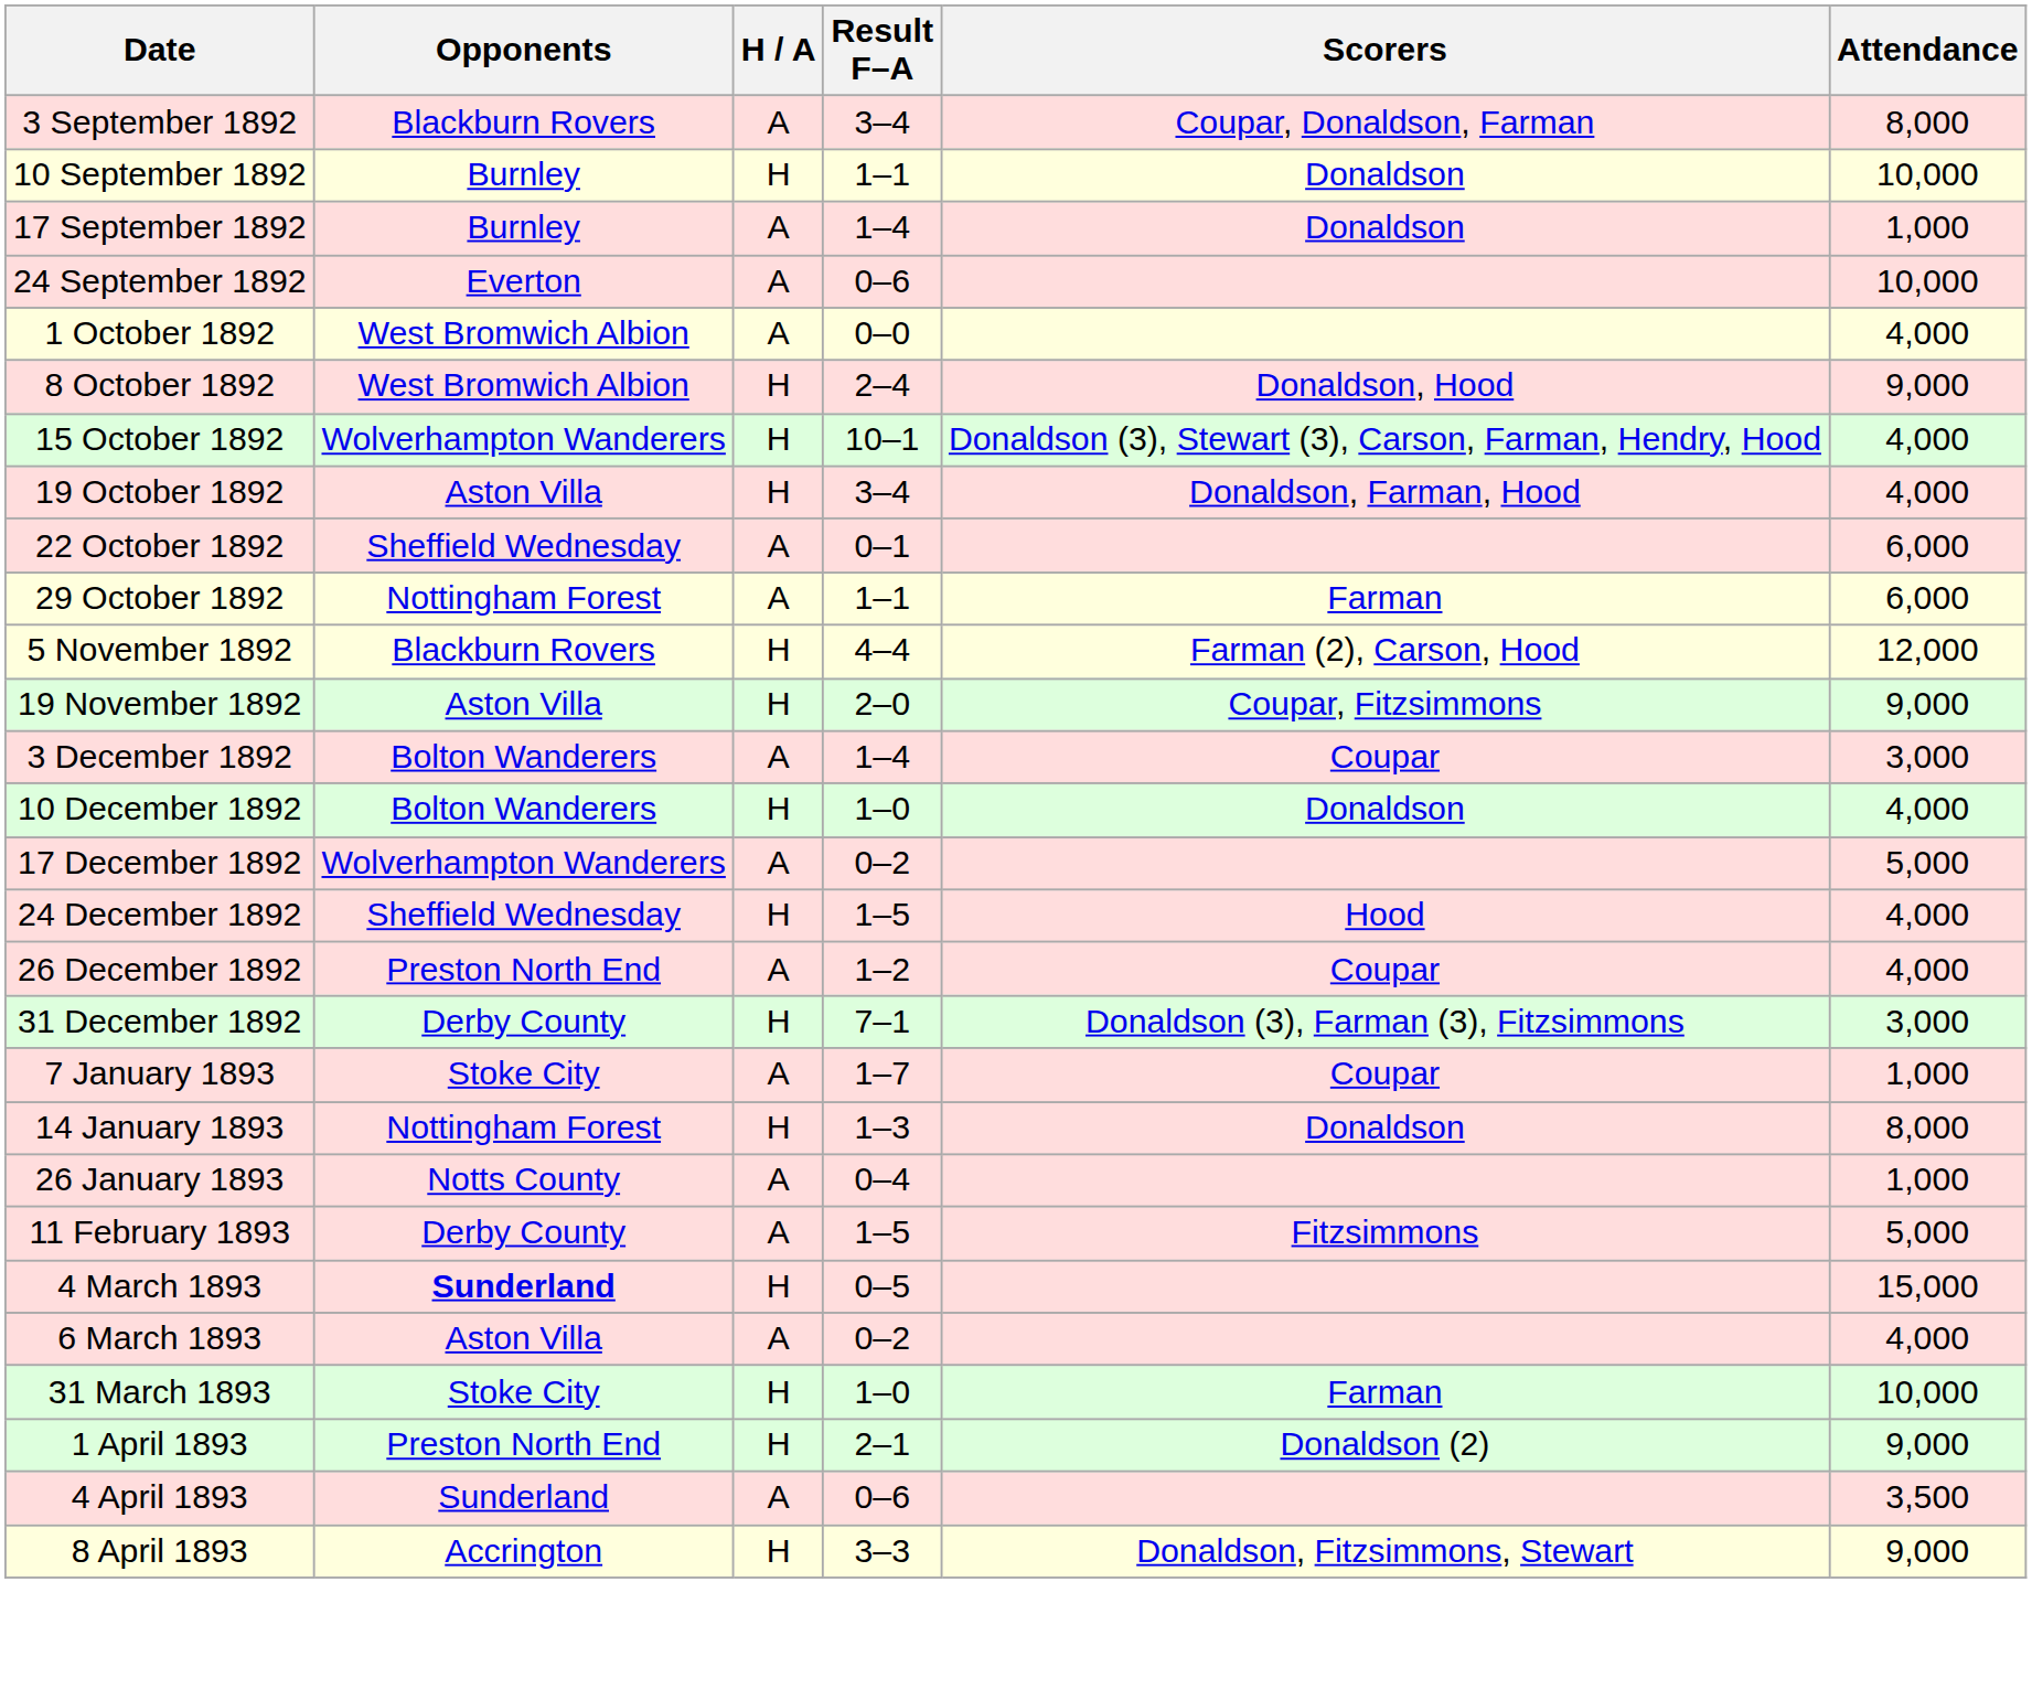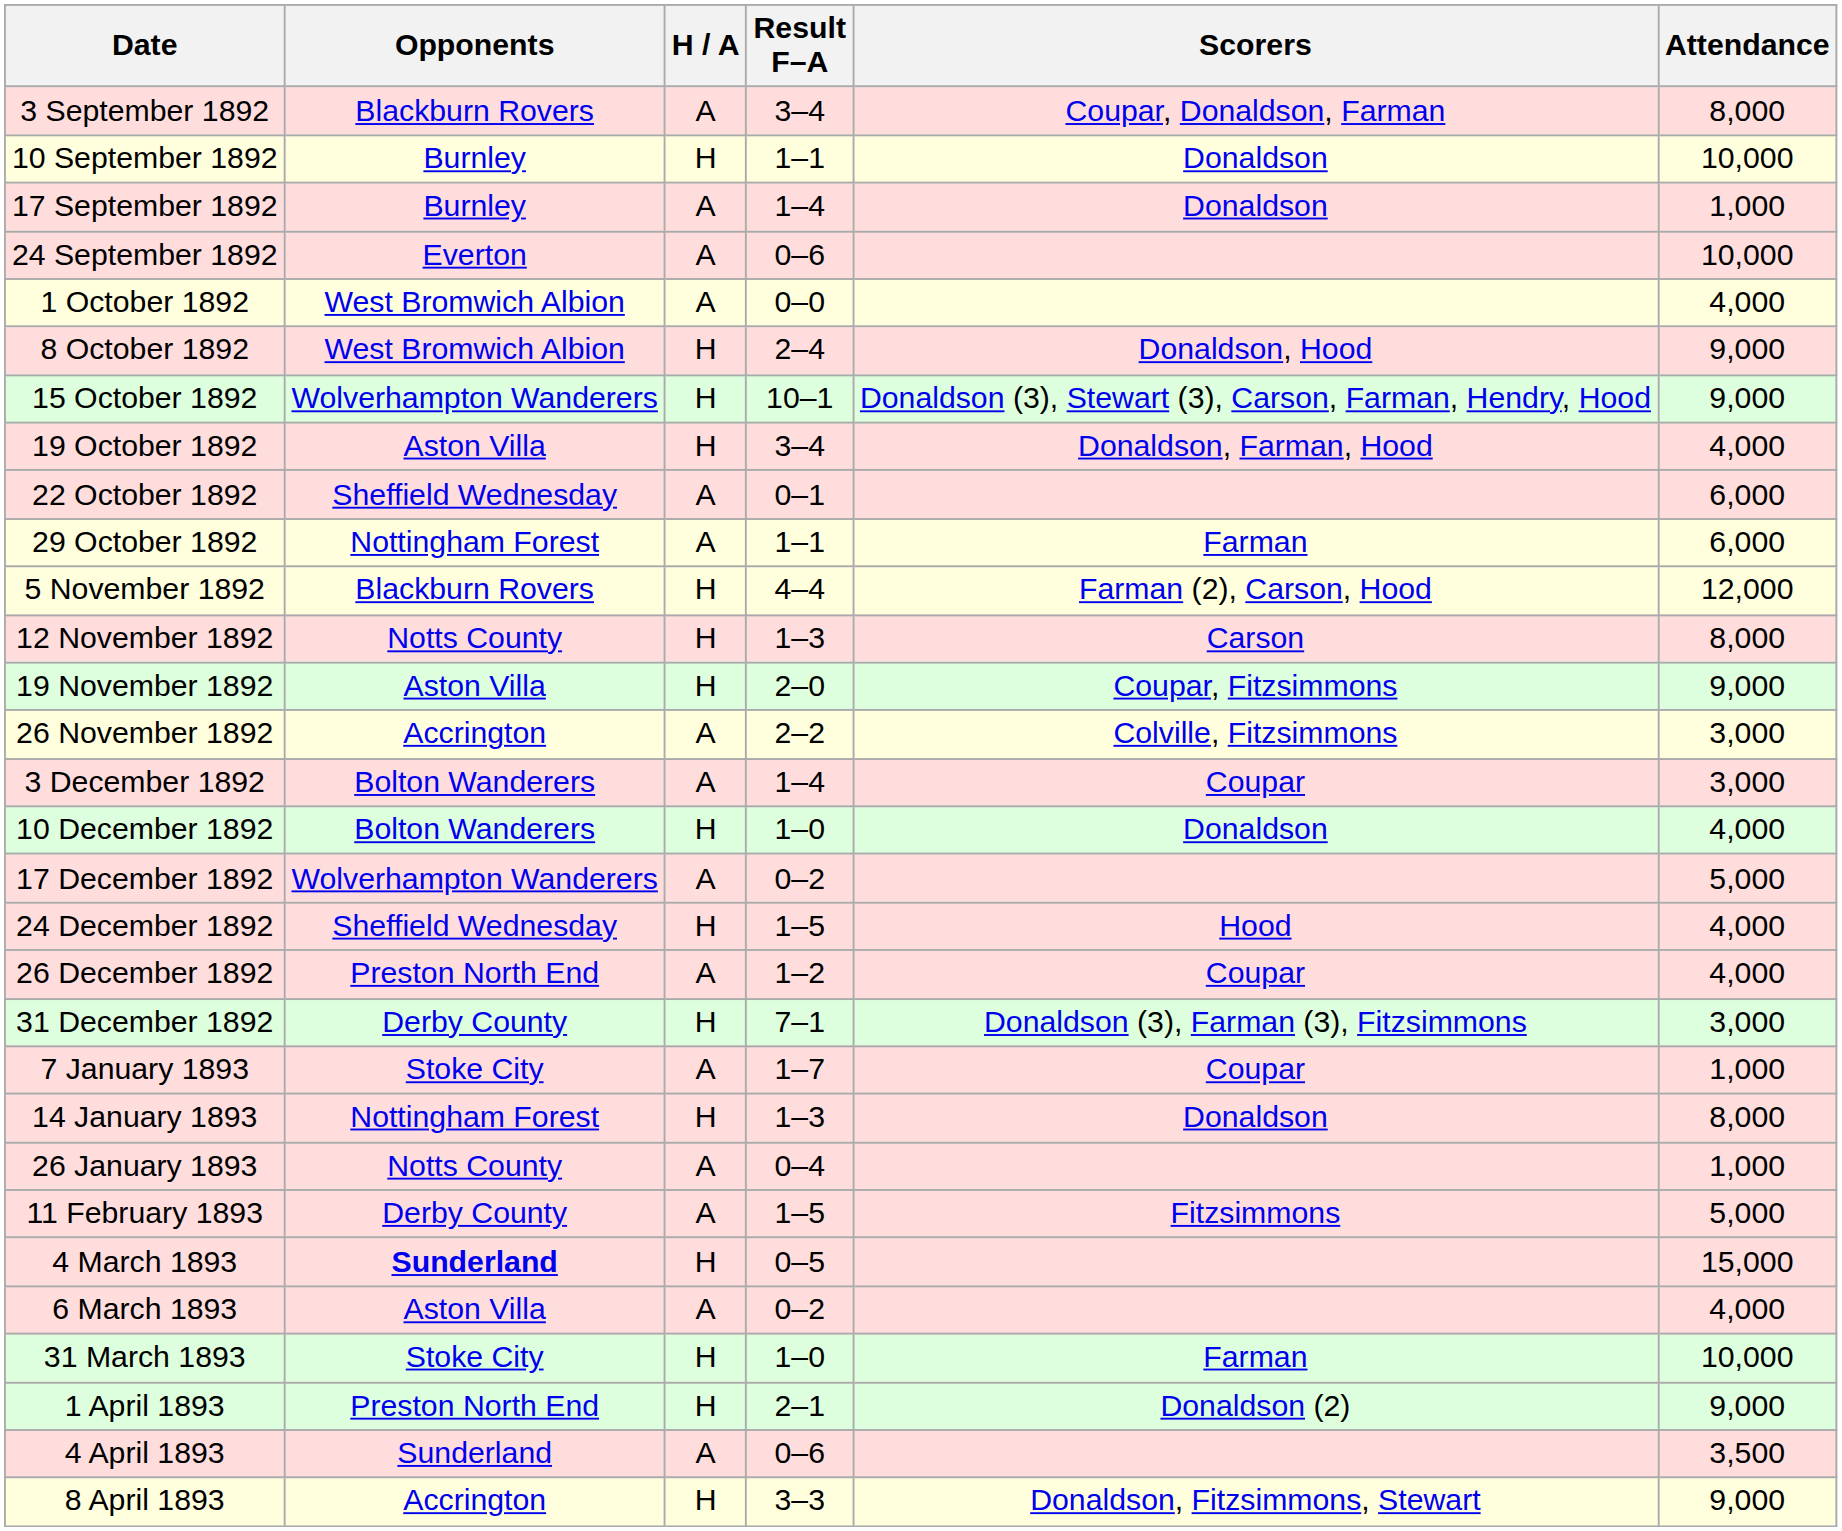 <table class="wikitable" style="text-align:center">
 <tr>
 <th>Date</th>
 <th>Opponents</th>
 <th>H / A</th>
 <th>Result<br>F–A</th>
 <th>Scorers</th>
 <th>Attendance</th>
 </tr>
 <tr bgcolor="#ffdddd">
 <td>3 September 1892</td>
 <td><a href='#'>Blackburn Rovers</a></td>
 <td>A</td>
 <td>3–4</td>
 <td><a href='#'>Coupar</a>, <a href='#'>Donaldson</a>, <a href='#'>Farman</a></td>
 <td>8,000</td>
 </tr>
 <tr bgcolor="#ffffdd">
 <td>10 September 1892</td>
 <td><a href='#'>Burnley</a></td>
 <td>H</td>
 <td>1–1</td>
 <td><a href='#'>Donaldson</a></td>
 <td>10,000</td>
 </tr>
 <tr bgcolor="#ffdddd">
 <td>17 September 1892</td>
 <td><a href='#'>Burnley</a></td>
 <td>A</td>
 <td>1–4</td>
 <td><a href='#'>Donaldson</a></td>
 <td>1,000</td>
 </tr>
 <tr bgcolor="#ffdddd">
 <td>24 September 1892</td>
 <td><a href='#'>Everton</a></td>
 <td>A</td>
 <td>0–6</td>
 <td></td>
 <td>10,000</td>
 </tr>
 <tr bgcolor="#ffffdd">
 <td>1 October 1892</td>
 <td><a href='#'>West Bromwich Albion</a></td>
 <td>A</td>
 <td>0–0</td>
 <td></td>
 <td>4,000</td>
 </tr>
 <tr bgcolor="#ffdddd">
 <td>8 October 1892</td>
 <td><a href='#'>West Bromwich Albion</a></td>
 <td>H</td>
 <td>2–4</td>
 <td><a href='#'>Donaldson</a>, <a href='#'>Hood</a></td>
 <td>9,000</td>
 </tr>
 <tr bgcolor="#ddffdd">
 <td>15 October 1892</td>
 <td><a href='#'>Wolverhampton Wanderers</a></td>
 <td>H</td>
 <td>10–1</td>
 <td><a href='#'>Donaldson</a> (3), <a href='#'>Stewart</a> (3), <a href='#'>Carson</a>, <a href='#'>Farman</a>, <a href='#'>Hendry</a>, <a href='#'>Hood</a></td>
-<td>4,000</td>
+<td>9,000</td>
 </tr>
 <tr bgcolor="#ffdddd">
 <td>19 October 1892</td>
 <td><a href='#'>Aston Villa</a></td>
 <td>H</td>
 <td>3–4</td>
 <td><a href='#'>Donaldson</a>, <a href='#'>Farman</a>, <a href='#'>Hood</a></td>
 <td>4,000</td>
 </tr>
 <tr bgcolor="#ffdddd">
 <td>22 October 1892</td>
 <td><a href='#'>Sheffield Wednesday</a></td>
 <td>A</td>
 <td>0–1</td>
 <td></td>
 <td>6,000</td>
 </tr>
 <tr bgcolor="#ffffdd">
 <td>29 October 1892</td>
 <td><a href='#'>Nottingham Forest</a></td>
 <td>A</td>
 <td>1–1</td>
 <td><a href='#'>Farman</a></td>
 <td>6,000</td>
 </tr>
 <tr bgcolor="#ffffdd">
 <td>5 November 1892</td>
 <td><a href='#'>Blackburn Rovers</a></td>
 <td>H</td>
 <td>4–4</td>
 <td><a href='#'>Farman</a> (2), <a href='#'>Carson</a>, <a href='#'>Hood</a></td>
 <td>12,000</td>
 </tr>
+<tr bgcolor="#ffdddd">
+<td>12 November 1892</td>
+<td><a href='#'>Notts County</a></td>
+<td>H</td>
+<td>1–3</td>
+<td><a href='#'>Carson</a></td>
+<td>8,000</td>
+</tr>
 <tr bgcolor="#ddffdd">
 <td>19 November 1892</td>
 <td><a href='#'>Aston Villa</a></td>
 <td>H</td>
 <td>2–0</td>
 <td><a href='#'>Coupar</a>, <a href='#'>Fitzsimmons</a></td>
 <td>9,000</td>
+</tr>
+<tr bgcolor="#ffffdd">
+<td>26 November 1892</td>
+<td><a href='#'>Accrington</a></td>
+<td>A</td>
+<td>2–2</td>
+<td><a href='#'>Colville</a>, <a href='#'>Fitzsimmons</a></td>
+<td>3,000</td>
 </tr>
 <tr bgcolor="#ffdddd">
 <td>3 December 1892</td>
 <td><a href='#'>Bolton Wanderers</a></td>
 <td>A</td>
 <td>1–4</td>
 <td><a href='#'>Coupar</a></td>
 <td>3,000</td>
 </tr>
 <tr bgcolor="#ddffdd">
 <td>10 December 1892</td>
 <td><a href='#'>Bolton Wanderers</a></td>
 <td>H</td>
 <td>1–0</td>
 <td><a href='#'>Donaldson</a></td>
 <td>4,000</td>
 </tr>
 <tr bgcolor="#ffdddd">
 <td>17 December 1892</td>
 <td><a href='#'>Wolverhampton Wanderers</a></td>
 <td>A</td>
 <td>0–2</td>
 <td></td>
 <td>5,000</td>
 </tr>
 <tr bgcolor="#ffdddd">
 <td>24 December 1892</td>
 <td><a href='#'>Sheffield Wednesday</a></td>
 <td>H</td>
 <td>1–5</td>
 <td><a href='#'>Hood</a></td>
 <td>4,000</td>
 </tr>
 <tr bgcolor="#ffdddd">
 <td>26 December 1892</td>
 <td><a href='#'>Preston North End</a></td>
 <td>A</td>
 <td>1–2</td>
 <td><a href='#'>Coupar</a></td>
 <td>4,000</td>
 </tr>
 <tr bgcolor="#ddffdd">
 <td>31 December 1892</td>
 <td><a href='#'>Derby County</a></td>
 <td>H</td>
 <td>7–1</td>
 <td><a href='#'>Donaldson</a> (3), <a href='#'>Farman</a> (3), <a href='#'>Fitzsimmons</a></td>
 <td>3,000</td>
 </tr>
 <tr bgcolor="#ffdddd">
 <td>7 January 1893</td>
 <td><a href='#'>Stoke City</a></td>
 <td>A</td>
 <td>1–7</td>
 <td><a href='#'>Coupar</a></td>
 <td>1,000</td>
 </tr>
 <tr bgcolor="#ffdddd">
 <td>14 January 1893</td>
 <td><a href='#'>Nottingham Forest</a></td>
 <td>H</td>
 <td>1–3</td>
 <td><a href='#'>Donaldson</a></td>
 <td>8,000</td>
 </tr>
 <tr bgcolor="#ffdddd">
 <td>26 January 1893</td>
 <td><a href='#'>Notts County</a></td>
 <td>A</td>
 <td>0–4</td>
 <td></td>
 <td>1,000</td>
 </tr>
 <tr bgcolor="#ffdddd">
 <td>11 February 1893</td>
 <td><a href='#'>Derby County</a></td>
 <td>A</td>
 <td>1–5</td>
 <td><a href='#'>Fitzsimmons</a></td>
 <td>5,000</td>
 </tr>
 <tr bgcolor="#ffdddd">
 <td>4 March 1893</td>
 <td><strong><a href='#'>Sunderland</a></strong></td>
 <td>H</td>
 <td>0–5</td>
 <td></td>
 <td>15,000</td>
 </tr>
 <tr bgcolor="#ffdddd">
 <td>6 March 1893</td>
 <td><a href='#'>Aston Villa</a></td>
 <td>A</td>
 <td>0–2</td>
 <td></td>
 <td>4,000</td>
 </tr>
 <tr bgcolor="#ddffdd">
 <td>31 March 1893</td>
 <td><a href='#'>Stoke City</a></td>
 <td>H</td>
 <td>1–0</td>
 <td><a href='#'>Farman</a></td>
 <td>10,000</td>
 </tr>
 <tr bgcolor="#ddffdd">
 <td>1 April 1893</td>
 <td><a href='#'>Preston North End</a></td>
 <td>H</td>
 <td>2–1</td>
 <td><a href='#'>Donaldson</a> (2)</td>
 <td>9,000</td>
 </tr>
 <tr bgcolor="#ffdddd">
 <td>4 April 1893</td>
 <td><a href='#'>Sunderland</a></td>
 <td>A</td>
 <td>0–6</td>
 <td></td>
 <td>3,500</td>
 </tr>
 <tr bgcolor="#ffffdd">
 <td>8 April 1893</td>
 <td><a href='#'>Accrington</a></td>
 <td>H</td>
 <td>3–3</td>
 <td><a href='#'>Donaldson</a>, <a href='#'>Fitzsimmons</a>, <a href='#'>Stewart</a></td>
 <td>9,000</td>
 </tr>
 </table>
